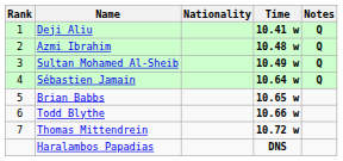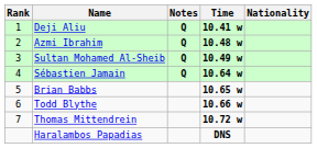 <table class="wikitable sortable" style="text-align:center">
 <tr>
 <th>Rank</th>
 <th>Name</th>
+<th>Notes</th>
+<th>Time</th>
 <th>Nationality</th>
-<th>Time</th>
-<th>Notes</th>
 </tr>
 <tr bgcolor=ccffcc>
 <td>1</td>
 <td align=left><a href='#'>Deji Aliu</a></td>
+<td><strong>Q</strong></td>
+<td><strong>10.41</strong> <strong>w</strong></td>
 <td align=left></td>
-<td><strong>10.41</strong> <strong>w</strong></td>
-<td><strong>Q</strong></td>
 </tr>
 <tr bgcolor=ccffcc>
 <td>2</td>
 <td align=left><a href='#'>Azmi Ibrahim</a></td>
+<td><strong>Q</strong></td>
+<td><strong>10.48</strong> <strong>w</strong></td>
 <td align=left></td>
-<td><strong>10.48</strong> <strong>w</strong></td>
-<td><strong>Q</strong></td>
 </tr>
 <tr bgcolor=ccffcc>
 <td>3</td>
 <td align=left><a href='#'>Sultan Mohamed Al-Sheib</a></td>
+<td><strong>Q</strong></td>
+<td><strong>10.49</strong> <strong>w</strong></td>
 <td align=left></td>
-<td><strong>10.49</strong> <strong>w</strong></td>
-<td><strong>Q</strong></td>
 </tr>
 <tr bgcolor=ccffcc>
 <td>4</td>
 <td align=left><a href='#'>Sébastien Jamain</a></td>
+<td><strong>Q</strong></td>
+<td><strong>10.64</strong> <strong>w</strong></td>
 <td align=left></td>
-<td><strong>10.64</strong> <strong>w</strong></td>
-<td><strong>Q</strong></td>
 </tr>
 <tr>
 <td>5</td>
 <td align=left><a href='#'>Brian Babbs</a></td>
+<td></td>
+<td><strong>10.65</strong> <strong>w</strong></td>
 <td align=left></td>
-<td><strong>10.65</strong> <strong>w</strong></td>
-<td></td>
 </tr>
 <tr>
 <td>6</td>
 <td align=left><a href='#'>Todd Blythe</a></td>
+<td></td>
+<td><strong>10.66</strong> <strong>w</strong></td>
 <td align=left></td>
-<td><strong>10.66</strong> <strong>w</strong></td>
-<td></td>
 </tr>
 <tr>
 <td>7</td>
 <td align=left><a href='#'>Thomas Mittendrein</a></td>
+<td></td>
+<td><strong>10.72</strong> <strong>w</strong></td>
 <td align=left></td>
-<td><strong>10.72</strong> <strong>w</strong></td>
-<td></td>
 </tr>
 <tr>
 <td></td>
 <td align=left><a href='#'>Haralambos Papadias</a></td>
+<td></td>
+<td><strong>DNS</strong></td>
 <td align=left></td>
-<td><strong>DNS</strong></td>
-<td></td>
 </tr>
 </table>
